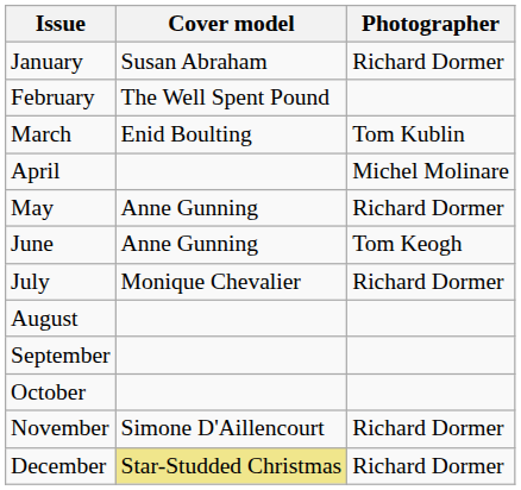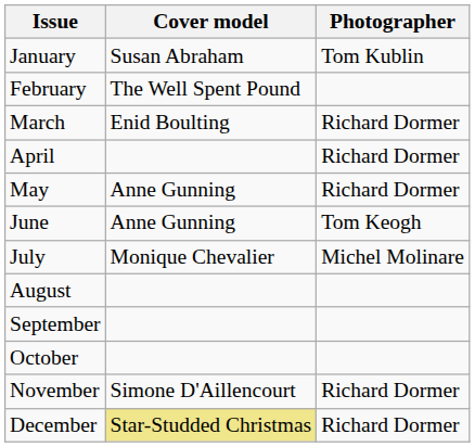 <table class="sortable wikitable">
 <tr>
 <th>Issue</th>
 <th>Cover model</th>
 <th>Photographer</th>
 </tr>
 <tr>
 <td>January</td>
 <td>Susan Abraham</td>
-<td>Richard Dormer</td>
+<td>Tom Kublin</td>
 </tr>
 <tr>
 <td>February</td>
 <td>The Well Spent Pound</td>
 <td></td>
 </tr>
 <tr>
 <td>March</td>
 <td>Enid Boulting</td>
-<td>Tom Kublin</td>
+<td>Richard Dormer</td>
 </tr>
 <tr>
 <td>April</td>
 <td></td>
-<td>Michel Molinare</td>
+<td>Richard Dormer</td>
 </tr>
 <tr>
 <td>May</td>
 <td>Anne Gunning</td>
 <td>Richard Dormer</td>
 </tr>
 <tr>
 <td>June</td>
 <td>Anne Gunning</td>
 <td>Tom Keogh</td>
 </tr>
 <tr>
 <td>July</td>
 <td>Monique Chevalier</td>
-<td>Richard Dormer</td>
+<td>Michel Molinare</td>
 </tr>
 <tr>
 <td>August</td>
 <td></td>
 <td></td>
 </tr>
 <tr>
 <td>September</td>
 <td></td>
 <td></td>
 </tr>
 <tr>
 <td>October</td>
 <td></td>
 <td></td>
 </tr>
 <tr>
 <td>November</td>
 <td>Simone D'Aillencourt</td>
 <td>Richard Dormer</td>
 </tr>
 <tr>
 <td>December</td>
 <td style="background: khaki;">Star-Studded Christmas</td>
 <td>Richard Dormer</td>
 </tr>
 </table>
